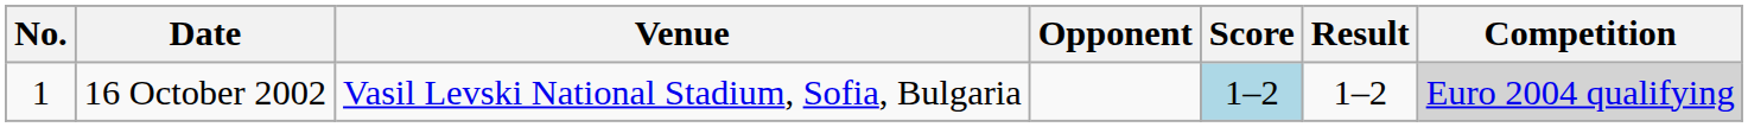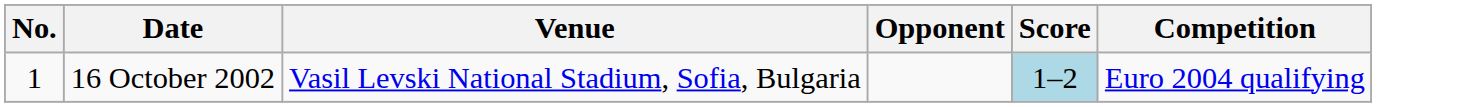 <table class="wikitable sortable">
 <tr>
 <th scope="col">No.</th>
 <th scope="col">Date</th>
 <th scope="col">Venue</th>
 <th scope="col">Opponent</th>
 <th scope="col">Score</th>
-<th scope="col">Result</th>
 <th scope="col">Competition</th>
 </tr>
 <tr>
 <td align="center">1</td>
 <td>16 October 2002</td>
 <td><a href='#'>Vasil Levski National Stadium</a>, <a href='#'>Sofia</a>, Bulgaria</td>
 <td></td>
 <td align="center" style="background: lightblue;">1–2</td>
-<td align="center">1–2</td>
-<td style="background: lightgrey;"><a href='#'>Euro 2004 qualifying</a></td>
+<td><a href='#'>Euro 2004 qualifying</a></td>
 </tr>
 </table>
